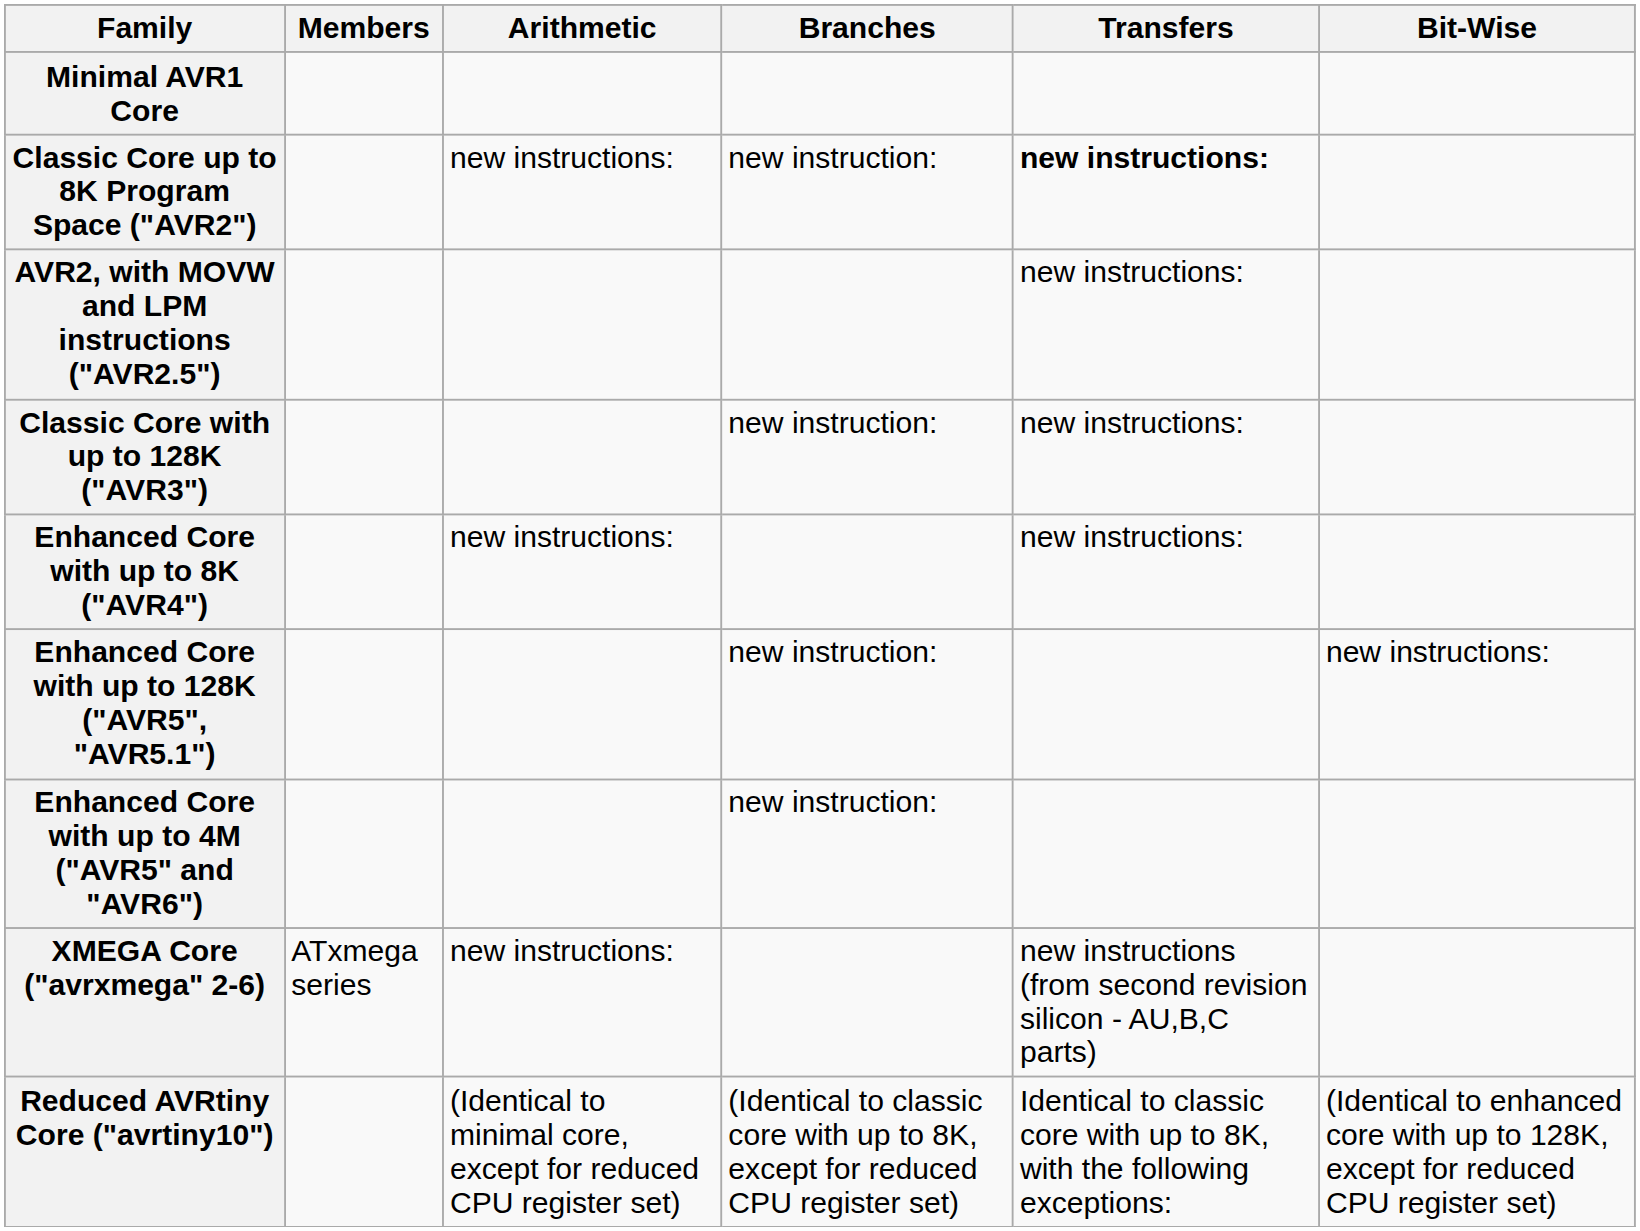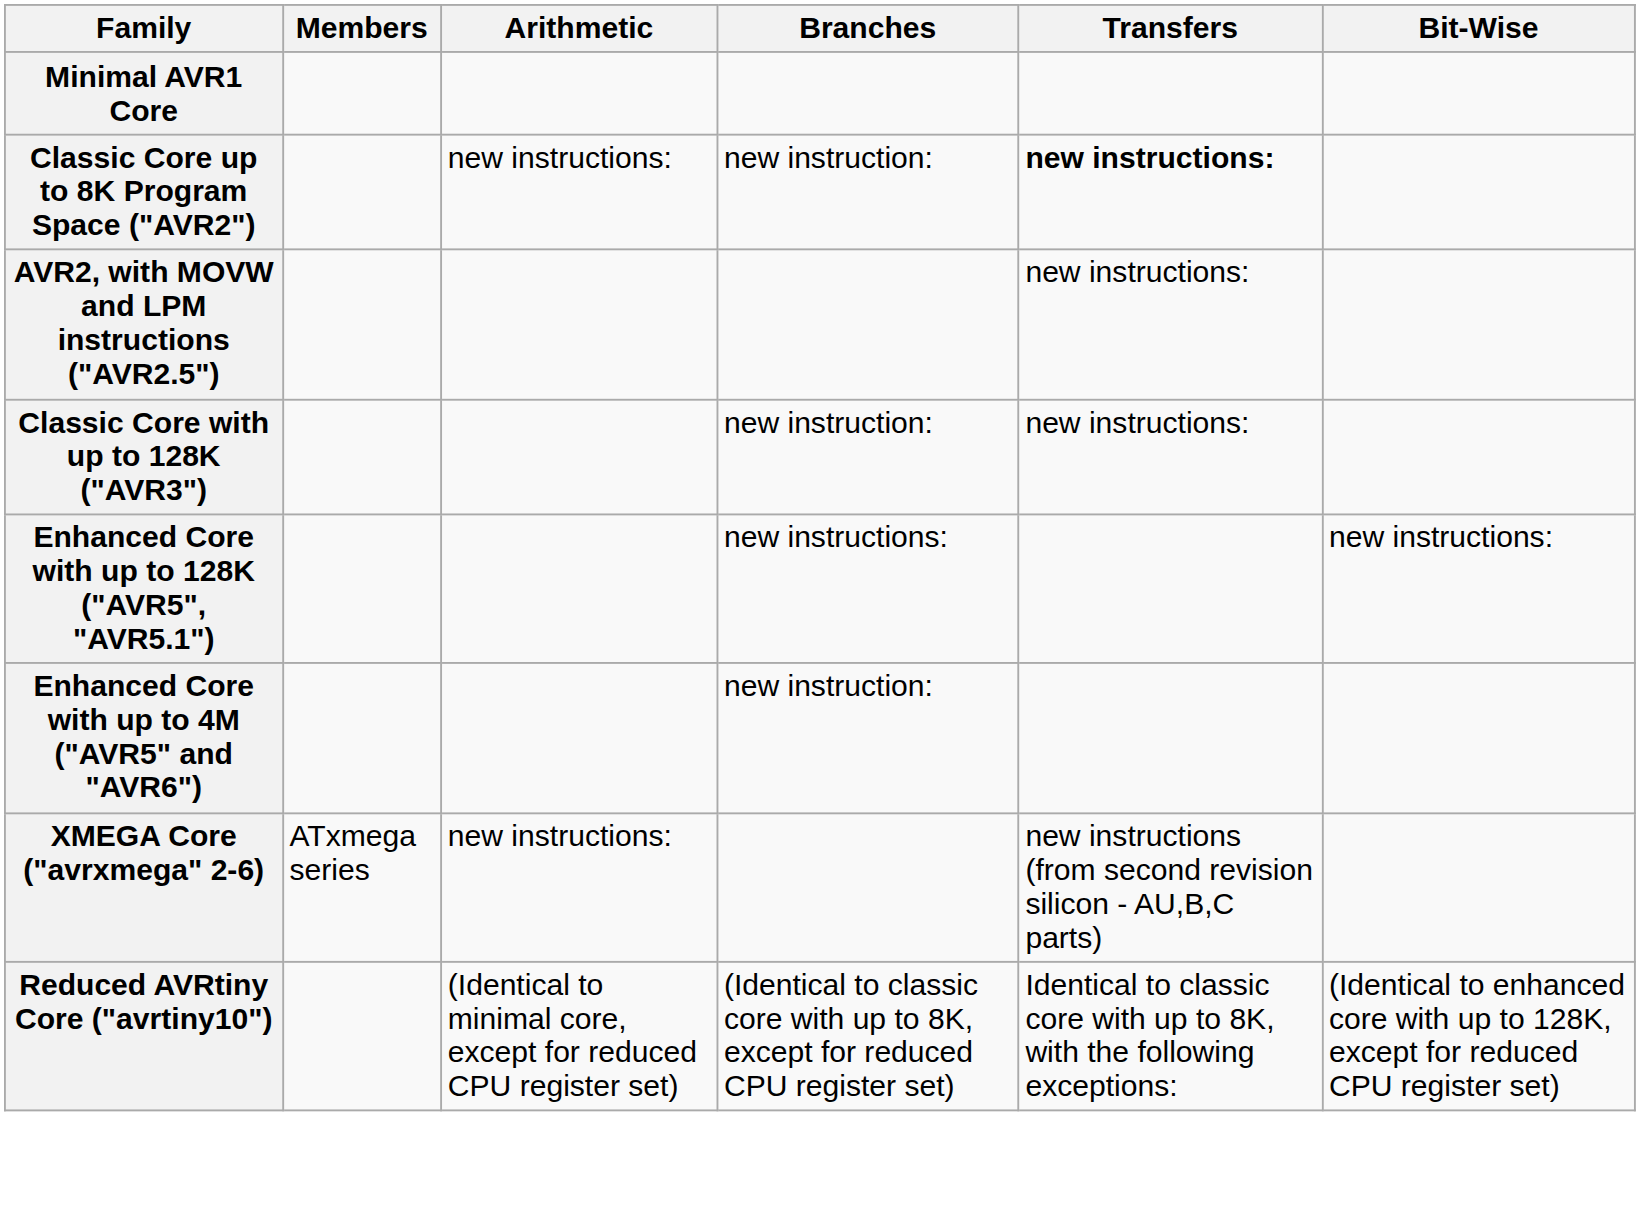 <table class="wikitable">
 <tr>
 <th>Family</th>
 <th>Members</th>
 <th>Arithmetic</th>
 <th>Branches</th>
 <th>Transfers</th>
 <th>Bit-Wise</th>
 </tr>
 <tr style="vertical-align:top;">
 <th scope=row>Minimal AVR1 Core</th>
 <td></td>
 <td></td>
 <td></td>
 <td></td>
 <td></td>
 </tr>
 <tr style="vertical-align:top;">
 <th scope=row>Classic Core up to 8K Program Space ("AVR2")</th>
 <td></td>
 <td>new instructions: </td>
 <td>new instruction: </td>
 <td><strong>new instructions: </strong></td>
 <td></td>
 </tr>
 <tr style="vertical-align:top;">
 <th scope=row>AVR2, with MOVW and LPM instructions ("AVR2.5")</th>
 <td></td>
 <td></td>
 <td></td>
 <td>new instructions:<br></td>
 <td></td>
 </tr>
 <tr style="vertical-align:top;">
 <th scope=row>Classic Core with up to 128K ("AVR3")</th>
 <td></td>
 <td></td>
 <td>new instruction: </td>
 <td>new instructions:</td>
 <td></td>
 </tr>
 <tr style="vertical-align:top;">
-<th scope=row>Enhanced Core with up to 8K ("AVR4")</th>
-<td></td>
-<td>new instructions:</td>
-<td></td>
-<td>new instructions:</td>
-<td></td>
-</tr>
-<tr style="vertical-align:top;">
 <th scope=row>Enhanced Core with up to 128K ("AVR5", "AVR5.1")</th>
 <td></td>
 <td></td>
-<td>new instruction: </td>
+<td>new instructions: </td>
 <td></td>
 <td>new instructions:</td>
 </tr>
 <tr style="vertical-align:top;">
 <th scope=row>Enhanced Core with up to 4M ("AVR5" and "AVR6")</th>
 <td></td>
 <td></td>
 <td>new instruction: </td>
 <td></td>
 <td></td>
 </tr>
 <tr style="vertical-align:top;">
 <th scope=row>XMEGA Core ("avrxmega" 2-6)</th>
 <td>ATxmega series</td>
 <td>new instructions:</td>
 <td></td>
 <td>new instructions (from second revision silicon - AU,B,C parts) </td>
 <td></td>
 </tr>
 <tr style="vertical-align:top;">
 <th scope=row>Reduced AVRtiny Core ("avrtiny10")</th>
 <td></td>
 <td>(Identical to minimal core, except for reduced CPU register set)</td>
 <td>(Identical to classic core with up to 8K, except for reduced CPU register set)</td>
 <td>Identical to classic core with up to 8K, with the following exceptions:</td>
 <td>(Identical to enhanced core with up to 128K, except for reduced CPU register set)</td>
 </tr>
 </table>
